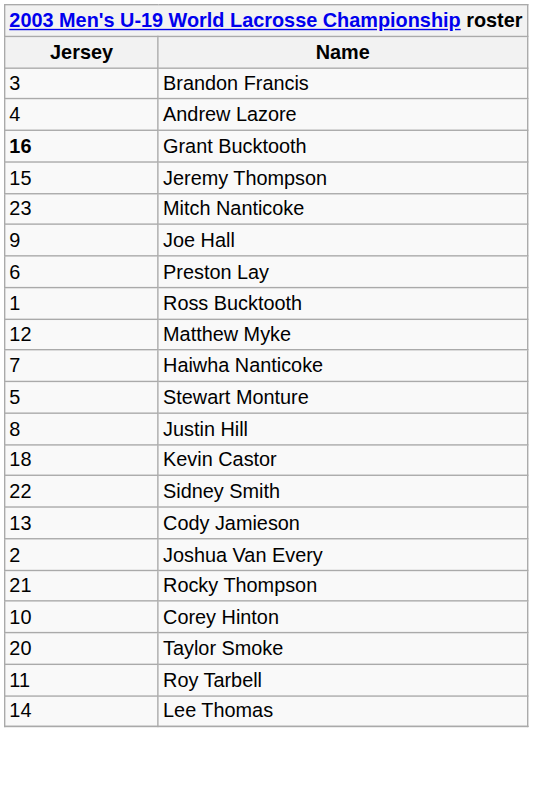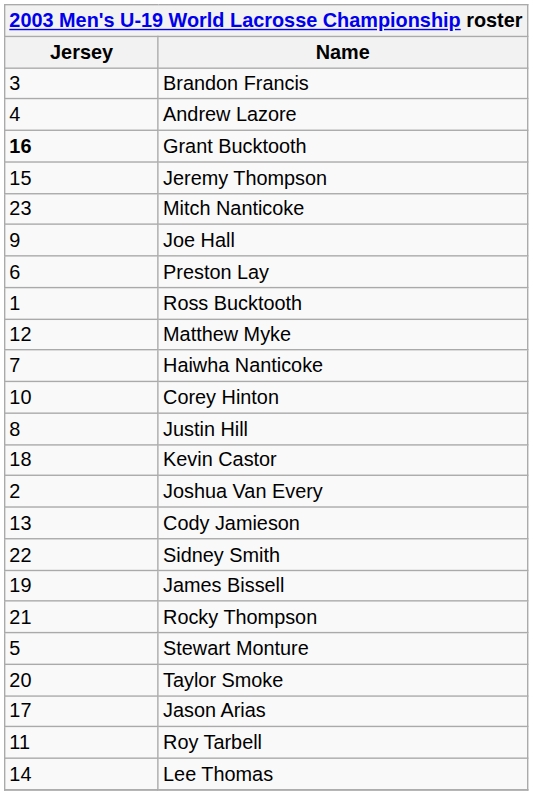 <table class="wikitable collapsible collapsed" style="font-size: 90%">
 <tr>
 <th colspan="2"><a href='#'>2003 Men's U-19 World Lacrosse Championship</a> roster</th>
 </tr>
 <tr>
 <th>Jersey</th>
 <th>Name</th>
 </tr>
 <tr>
 <td>3</td>
 <td>Brandon Francis</td>
 </tr>
 <tr>
 <td>4</td>
 <td>Andrew Lazore</td>
 </tr>
 <tr>
 <td><strong>16</strong></td>
 <td>Grant Bucktooth</td>
 </tr>
 <tr>
 <td>15</td>
 <td>Jeremy Thompson</td>
 </tr>
 <tr>
 <td>23</td>
 <td>Mitch Nanticoke</td>
 </tr>
 <tr>
 <td>9</td>
 <td>Joe Hall</td>
 </tr>
 <tr>
 <td>6</td>
 <td>Preston Lay</td>
 </tr>
 <tr>
 <td>1</td>
 <td>Ross Bucktooth</td>
 </tr>
 <tr>
 <td>12</td>
 <td>Matthew Myke</td>
 </tr>
 <tr>
 <td>7</td>
 <td>Haiwha Nanticoke</td>
 </tr>
 <tr>
-<td>5</td>
-<td>Stewart Monture</td>
+<td>10</td>
+<td>Corey Hinton</td>
 </tr>
 <tr>
 <td>8</td>
 <td>Justin Hill</td>
 </tr>
 <tr>
 <td>18</td>
 <td>Kevin Castor</td>
 </tr>
 <tr>
-<td>22</td>
-<td>Sidney Smith</td>
+<td>2</td>
+<td>Joshua Van Every</td>
 </tr>
 <tr>
 <td>13</td>
 <td>Cody Jamieson</td>
 </tr>
 <tr>
-<td>2</td>
-<td>Joshua Van Every</td>
+<td>22</td>
+<td>Sidney Smith</td>
+</tr>
+<tr>
+<td>19</td>
+<td>James Bissell</td>
 </tr>
 <tr>
 <td>21</td>
 <td>Rocky Thompson</td>
 </tr>
 <tr>
-<td>10</td>
-<td>Corey Hinton</td>
+<td>5</td>
+<td>Stewart Monture</td>
 </tr>
 <tr>
 <td>20</td>
 <td>Taylor Smoke</td>
+</tr>
+<tr>
+<td>17</td>
+<td>Jason Arias</td>
 </tr>
 <tr>
 <td>11</td>
 <td>Roy Tarbell</td>
 </tr>
 <tr>
 <td>14</td>
 <td>Lee Thomas</td>
 </tr>
 <tr>
 </tr>
 </table>
